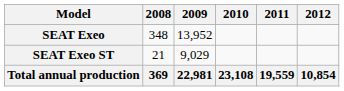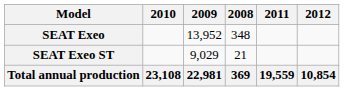 <table class="wikitable" style="text-align:center">
 <tr>
 <th>Model</th>
+<th>2010</th>
+<th>2009</th>
 <th>2008</th>
-<th>2009</th>
-<th>2010</th>
 <th>2011</th>
 <th>2012</th>
 </tr>
 <tr>
 <th>SEAT Exeo</th>
+<td></td>
+<td>13,952</td>
 <td>348</td>
-<td>13,952</td>
-<td></td>
 <td></td>
 <td></td>
 </tr>
 <tr>
 <th>SEAT Exeo ST</th>
+<td></td>
+<td>9,029</td>
 <td>21</td>
-<td>9,029</td>
-<td></td>
 <td></td>
 <td></td>
 </tr>
 <tr>
 <th>Total annual production</th>
+<th>23,108</th>
+<th>22,981</th>
 <th>369</th>
-<th>22,981</th>
-<th>23,108</th>
 <th>19,559</th>
 <th>10,854</th>
 </tr>
 </table>
